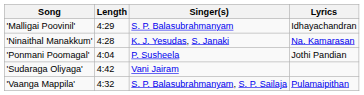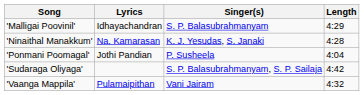 <table class="wikitable" style="font-size:95%;">
 <tr>
 <th>Song</th>
+<th>Lyrics</th>
+<th>Singer(s)</th>
 <th>Length</th>
-<th>Singer(s)</th>
-<th>Lyrics</th>
 </tr>
 <tr>
 <td>'Malligai Poovinil'</td>
+<td>Idhayachandran</td>
+<td><a href='#'>S. P. Balasubrahmanyam</a></td>
 <td>4:29</td>
-<td><a href='#'>S. P. Balasubrahmanyam</a></td>
-<td>Idhayachandran</td>
 </tr>
 <tr>
 <td>'Ninaithal Manakkum'</td>
+<td><a href='#'>Na. Kamarasan</a></td>
+<td><a href='#'>K. J. Yesudas</a>, <a href='#'>S. Janaki</a></td>
 <td>4:28</td>
-<td><a href='#'>K. J. Yesudas</a>, <a href='#'>S. Janaki</a></td>
-<td><a href='#'>Na. Kamarasan</a></td>
 </tr>
 <tr>
 <td>'Ponmani Poomagal'</td>
+<td>Jothi Pandian</td>
+<td><a href='#'>P. Susheela</a></td>
 <td>4:04</td>
-<td><a href='#'>P. Susheela</a></td>
-<td>Jothi Pandian</td>
 </tr>
 <tr>
 <td>'Sudaraga Oliyaga'</td>
+<td></td>
+<td><a href='#'>S. P. Balasubrahmanyam</a>, <a href='#'>S. P. Sailaja</a></td>
 <td>4:42</td>
-<td><a href='#'>Vani Jairam</a></td>
-<td></td>
 </tr>
 <tr>
 <td>'Vaanga Mappila'</td>
+<td><a href='#'>Pulamaipithan</a></td>
+<td><a href='#'>Vani Jairam</a></td>
 <td>4:32</td>
-<td><a href='#'>S. P. Balasubrahmanyam</a>, <a href='#'>S. P. Sailaja</a></td>
-<td><a href='#'>Pulamaipithan</a></td>
 </tr>
 </table>
